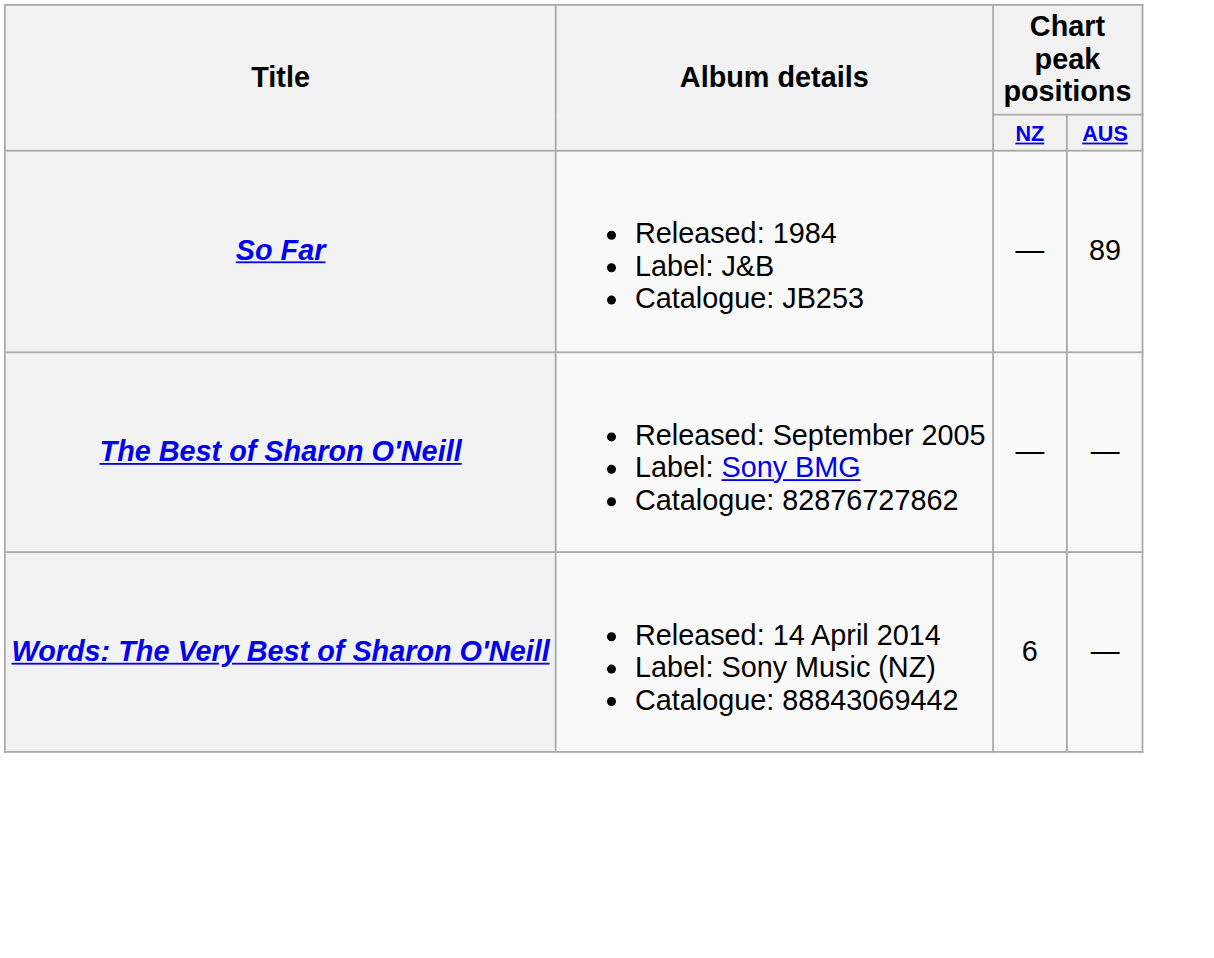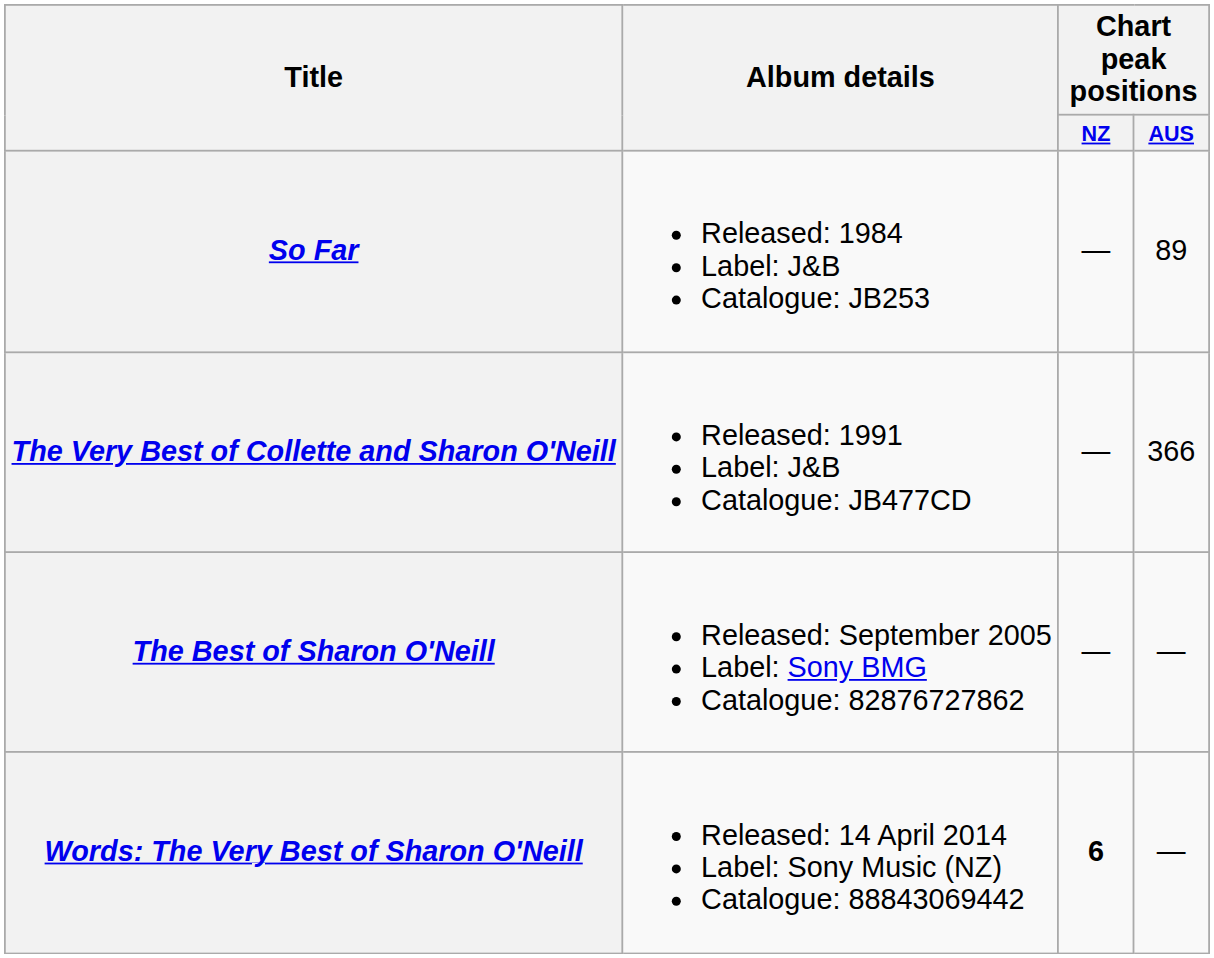 <table class="wikitable plainrowheaders">
 <tr>
 <th rowspan="2">Title</th>
 <th rowspan="2">Album details</th>
 <th colspan="2">Chart peak positions</th>
 </tr>
 <tr>
 <th style="width:3em;font-size:75%"><a href='#'>NZ</a><br></th>
 <th style="width:3em;font-size:75%"><a href='#'>AUS</a><br></th>
 </tr>
 <tr>
 <th scope="row"><em><a href='#'>So Far</a></em></th>
 <td><br><ul><li>Released: 1984</li><li>Label: J&B</li><li>Catalogue: JB253</li></ul></td>
 <td align="center">—</td>
 <td align="center">89</td>
 </tr>
 <tr>
+<th scope="row"><em><a href='#'>The Very Best of Collette and Sharon O'Neill</a></em> </th>
+<td><br><ul><li>Released: 1991</li><li>Label: J&B</li><li>Catalogue: JB477CD</li></ul></td>
+<td align="center">—</td>
+<td align="center">366</td>
+</tr>
+<tr>
 <th scope="row"><em><a href='#'>The Best of Sharon O'Neill</a></em></th>
 <td><br><ul><li>Released: September 2005</li><li>Label: <a href='#'>Sony BMG</a></li><li>Catalogue: 82876727862</li></ul></td>
 <td align="center">—</td>
 <td align="center">—</td>
 </tr>
 <tr>
 <th scope="row"><em><a href='#'>Words: The Very Best of Sharon O'Neill</a></em></th>
 <td><br><ul><li>Released: 14 April 2014</li><li>Label: Sony Music (NZ)</li><li>Catalogue: 88843069442</li></ul></td>
-<td align="center">6</td>
+<td align="center"><strong>6</strong></td>
 <td align="center">—</td>
 </tr>
 </table>
